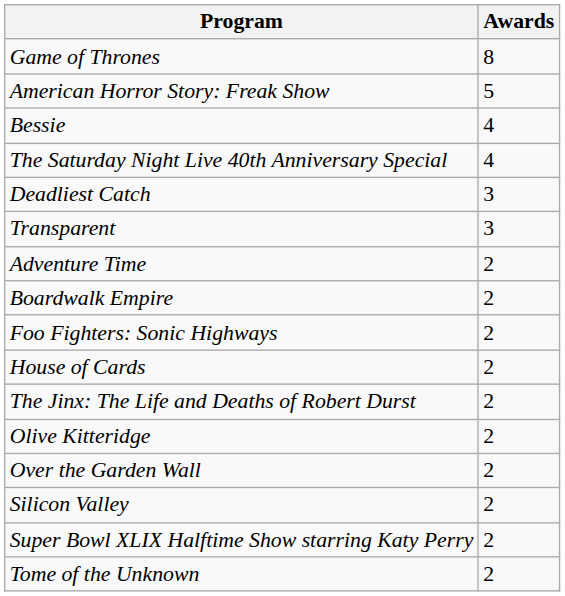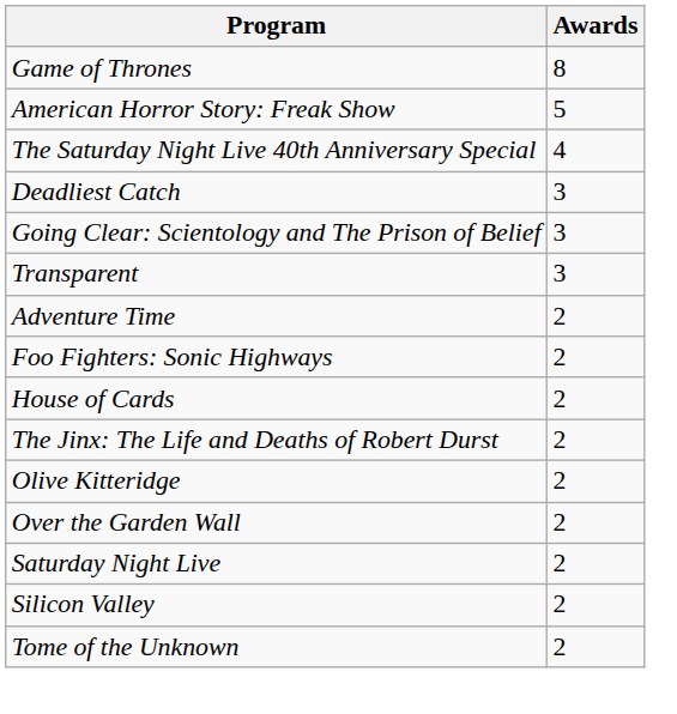 <table class="wikitable sortable">
 <tr>
 <th>Program</th>
 <th>Awards</th>
 </tr>
 <tr>
 <td><em>Game of Thrones</em></td>
 <td>8</td>
 </tr>
 <tr>
 <td><em>American Horror Story: Freak Show</em></td>
 <td>5</td>
 </tr>
 <tr>
-<td><em>Bessie</em></td>
-<td>4</td>
-</tr>
-<tr>
 <td><em>The Saturday Night Live 40th Anniversary Special</em></td>
 <td>4</td>
 </tr>
 <tr>
 <td><em>Deadliest Catch</em></td>
 <td>3</td>
 </tr>
 <tr>
+<td><em>Going Clear: Scientology and The Prison of Belief</em></td>
+<td>3</td>
+</tr>
+<tr>
 <td><em>Transparent</em></td>
 <td>3</td>
 </tr>
 <tr>
 <td><em>Adventure Time</em></td>
-<td>2</td>
-</tr>
-<tr>
-<td><em>Boardwalk Empire</em></td>
 <td>2</td>
 </tr>
 <tr>
 <td><em>Foo Fighters: Sonic Highways</em></td>
 <td>2</td>
 </tr>
 <tr>
 <td><em>House of Cards</em></td>
 <td>2</td>
 </tr>
 <tr>
 <td><em>The Jinx: The Life and Deaths of Robert Durst</em></td>
 <td>2</td>
 </tr>
 <tr>
 <td><em>Olive Kitteridge</em></td>
 <td>2</td>
 </tr>
 <tr>
 <td><em>Over the Garden Wall</em></td>
 <td>2</td>
 </tr>
 <tr>
-<td><em>Silicon Valley</em></td>
+<td><em>Saturday Night Live</em></td>
 <td>2</td>
 </tr>
 <tr>
-<td><em>Super Bowl XLIX Halftime Show starring Katy Perry</em></td>
+<td><em>Silicon Valley</em></td>
 <td>2</td>
 </tr>
 <tr>
 <td><em>Tome of the Unknown</em></td>
 <td>2</td>
 </tr>
 </table>
